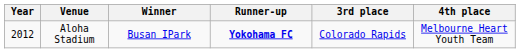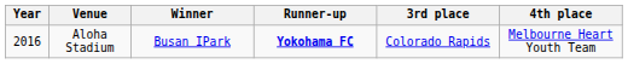 <table class="wikitable" style="font-size:90%; width: 100%; text-align: center;">
 <tr>
 <th width=5%>Year</th>
 <th width=10%>Venue</th>
 <th width=15%>Winner</th>
 <th width=15%>Runner-up</th>
 <th width=15%>3rd place</th>
 <th width=15%>4th place</th>
 </tr>
 <tr>
-<td>2012</td>
+<td>2016</td>
 <td>Aloha Stadium</td>
 <td> <a href='#'>Busan IPark</a></td>
 <td><strong> <a href='#'>Yokohama FC</a></strong></td>
 <td> <a href='#'>Colorado Rapids</a></td>
 <td> <a href='#'>Melbourne Heart</a> Youth Team</td>
 </tr>
 </table>
